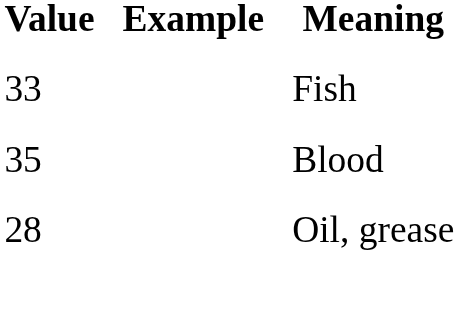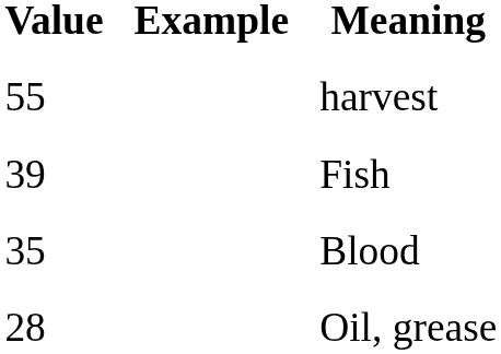 <table align=center=1 cellpadding="5">
 <tr>
 <th>Value</th>
 <th>Example</th>
 <th>Meaning</th>
 </tr>
 <tr>
-<td>33</td>
+<td>55</td>
+<td></td>
+<td>harvest</td>
+</tr>
+<tr>
+<td>39</td>
 <td></td>
 <td>Fish</td>
 </tr>
 <tr>
 <td>35</td>
 <td></td>
 <td>Blood</td>
 </tr>
 <tr>
 <td>28</td>
 <td></td>
 <td>Oil, grease</td>
 </tr>
 </table>
